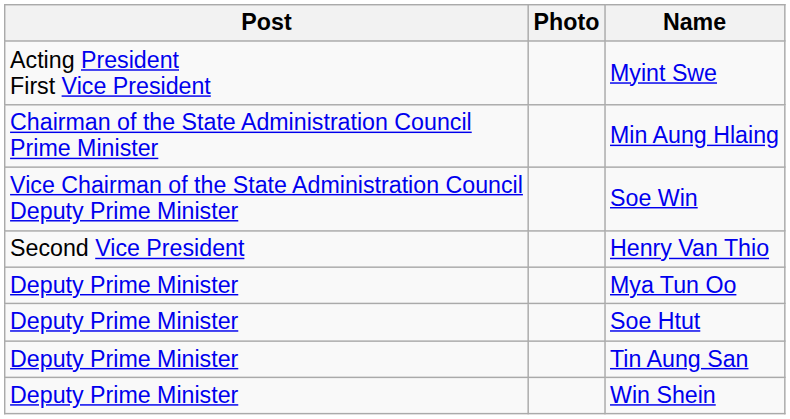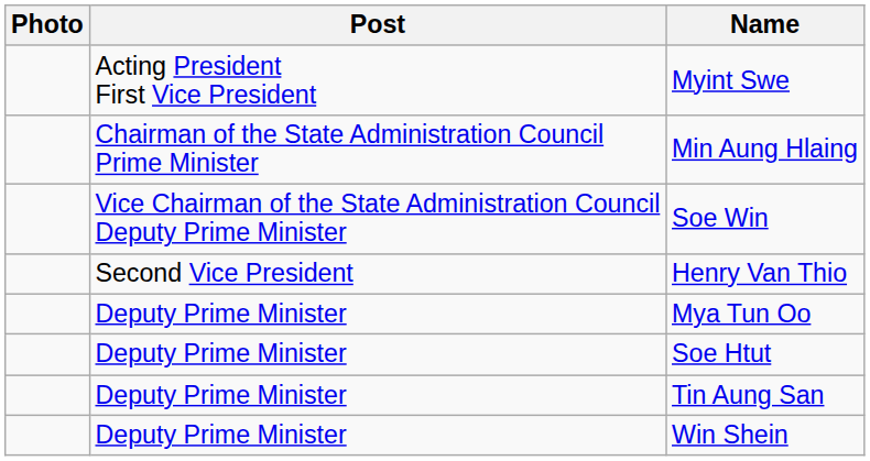 <table class=wikitable>
 <tr>
+<th>Photo</th>
 <th>Post</th>
-<th>Photo</th>
 <th>Name</th>
 </tr>
 <tr>
+<td></td>
 <td>Acting <a href='#'>President</a><br>First <a href='#'>Vice President</a></td>
-<td></td>
 <td><a href='#'>Myint Swe</a></td>
 </tr>
 <tr>
+<td></td>
 <td><a href='#'>Chairman of the State Administration Council</a><br><a href='#'>Prime Minister</a></td>
-<td></td>
 <td><a href='#'>Min Aung Hlaing</a></td>
 </tr>
 <tr>
+<td></td>
 <td><a href='#'>Vice Chairman of the State Administration Council</a><br><a href='#'>Deputy Prime Minister</a></td>
-<td></td>
 <td><a href='#'>Soe Win</a></td>
 </tr>
 <tr>
+<td></td>
 <td>Second <a href='#'>Vice President</a></td>
-<td></td>
 <td><a href='#'>Henry Van Thio</a></td>
 </tr>
 <tr>
+<td></td>
 <td><a href='#'>Deputy Prime Minister</a></td>
-<td></td>
 <td><a href='#'>Mya Tun Oo</a></td>
 </tr>
 <tr>
+<td></td>
 <td><a href='#'>Deputy Prime Minister</a></td>
-<td></td>
 <td><a href='#'>Soe Htut</a></td>
 </tr>
 <tr>
+<td></td>
 <td><a href='#'>Deputy Prime Minister</a></td>
-<td></td>
 <td><a href='#'>Tin Aung San</a></td>
 </tr>
 <tr>
+<td></td>
 <td><a href='#'>Deputy Prime Minister</a></td>
-<td></td>
 <td><a href='#'>Win Shein</a></td>
 </tr>
 </table>
